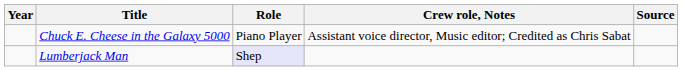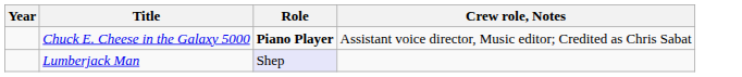 <table class="wikitable sortable plainrowheaders">
 <tr>
 <th>Year</th>
 <th>Title</th>
 <th>Role</th>
 <th class="unsortable">Crew role, Notes</th>
-<th class="unsortable">Source</th>
 </tr>
 <tr>
 <td></td>
 <td><em><a href='#'>Chuck E. Cheese in the Galaxy 5000</a></em></td>
-<td>Piano Player</td>
+<td><strong>Piano Player</strong></td>
 <td>Assistant voice director, Music editor; Credited as Chris Sabat</td>
-<td></td>
 </tr>
 <tr>
 <td></td>
 <td><em><a href='#'>Lumberjack Man</a></em></td>
 <td style="background: lavender;">Shep</td>
 <td></td>
-<td></td>
 </tr>
 </table>
